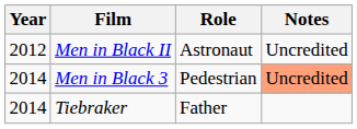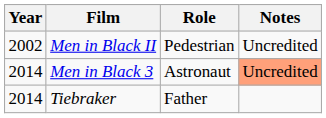 <table class="wikitable sortable">
 <tr>
 <th>Year</th>
 <th>Film</th>
 <th>Role</th>
 <th>Notes</th>
 </tr>
 <tr>
-<td>2012</td>
+<td>2002</td>
 <td><em><a href='#'>Men in Black II</a></em></td>
-<td>Astronaut</td>
+<td>Pedestrian</td>
 <td>Uncredited</td>
 </tr>
 <tr>
 <td>2014</td>
 <td><em><a href='#'>Men in Black 3</a></em></td>
-<td>Pedestrian</td>
+<td>Astronaut</td>
 <td style="background: lightsalmon;">Uncredited</td>
 </tr>
 <tr>
 <td>2014</td>
 <td><em>Tiebraker</em></td>
 <td>Father</td>
 <td></td>
 </tr>
 </table>
